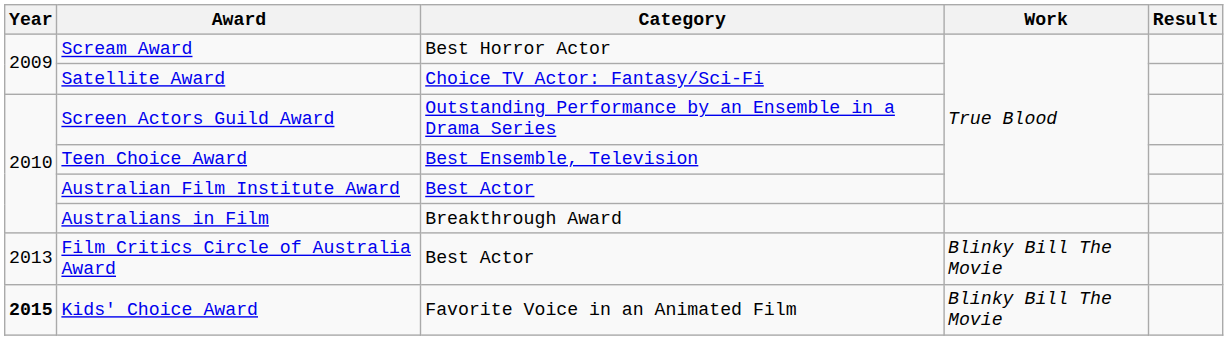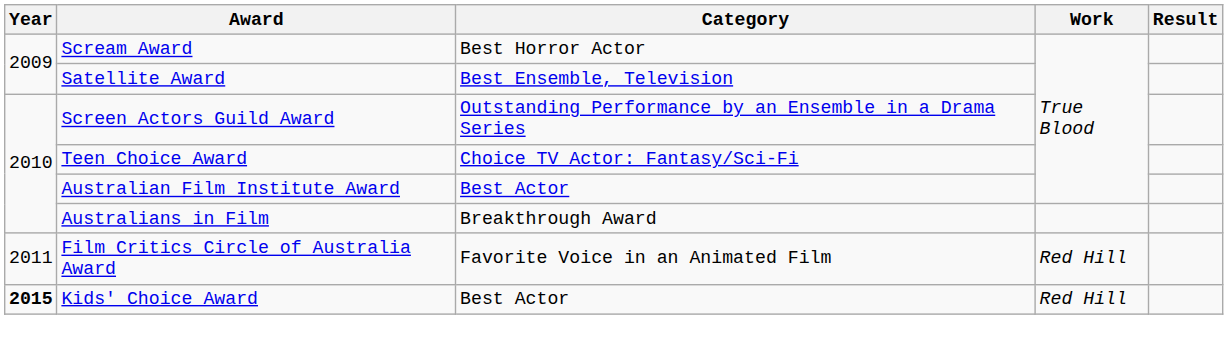 <table class="wikitable sortable">
 <tr>
 <th>Year</th>
 <th>Award</th>
 <th>Category</th>
 <th>Work</th>
 <th>Result</th>
 </tr>
 <tr>
 <td rowspan=2>2009</td>
 <td><a href='#'>Scream Award</a></td>
 <td>Best Horror Actor</td>
 <td rowspan=5><em>True Blood</em></td>
 <td></td>
 </tr>
 <tr>
 <td><a href='#'>Satellite Award</a></td>
-<td><a href='#'>Choice TV Actor: Fantasy/Sci-Fi</a></td>
+<td><a href='#'>Best Ensemble, Television</a></td>
 <td></td>
 </tr>
 <tr>
 <td rowspan=4>2010</td>
 <td><a href='#'>Screen Actors Guild Award</a></td>
 <td><a href='#'>Outstanding Performance by an Ensemble in a Drama Series</a></td>
 <td></td>
 </tr>
 <tr>
 <td><a href='#'>Teen Choice Award</a></td>
-<td><a href='#'>Best Ensemble, Television</a></td>
+<td><a href='#'>Choice TV Actor: Fantasy/Sci-Fi</a></td>
 <td></td>
 </tr>
 <tr>
 <td><a href='#'>Australian Film Institute Award</a></td>
 <td><a href='#'>Best Actor</a></td>
 <td></td>
 </tr>
 <tr>
 <td><a href='#'>Australians in Film</a></td>
 <td>Breakthrough Award</td>
 <td></td>
 <td></td>
 </tr>
 <tr>
-<td>2013</td>
+<td>2011</td>
 <td><a href='#'>Film Critics Circle of Australia Award</a></td>
-<td>Best Actor</td>
-<td><em>Blinky Bill The Movie</em></td>
+<td>Favorite Voice in an Animated Film</td>
+<td><em>Red Hill</em></td>
 <td></td>
 </tr>
 <tr>
 <td><strong>2015</strong></td>
 <td><a href='#'>Kids' Choice Award</a></td>
-<td>Favorite Voice in an Animated Film</td>
-<td><em>Blinky Bill The Movie</em></td>
+<td>Best Actor</td>
+<td><em>Red Hill</em></td>
 <td></td>
 </tr>
 </table>
